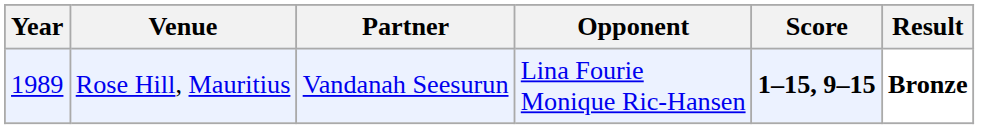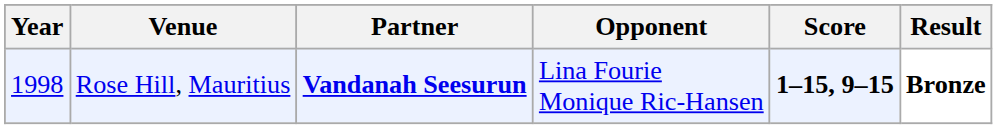 <table class="sortable wikitable" style="font-size: 90%;">
 <tr>
 <th>Year</th>
 <th>Venue</th>
 <th>Partner</th>
 <th>Opponent</th>
 <th>Score</th>
 <th>Result</th>
 </tr>
 <tr style="background:#ECF2FF">
-<td align="center"><a href='#'>1989</a></td>
+<td align="center"><a href='#'>1998</a></td>
 <td align="left"><a href='#'>Rose Hill</a>, <a href='#'>Mauritius</a></td>
-<td align="left"> <a href='#'>Vandanah Seesurun</a></td>
+<td align="left"><strong> <a href='#'>Vandanah Seesurun</a></strong></td>
 <td align="left"> <a href='#'>Lina Fourie</a> <br>  <a href='#'>Monique Ric-Hansen</a></td>
 <td align="left"><strong>1–15, 9–15</strong></td>
 <td style="text-align:left; background:white"> <strong>Bronze</strong></td>
 </tr>
 </table>
